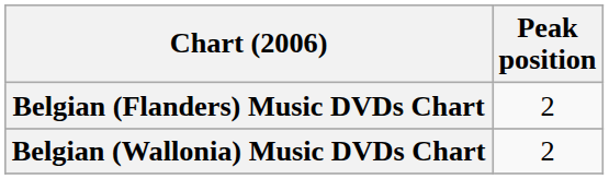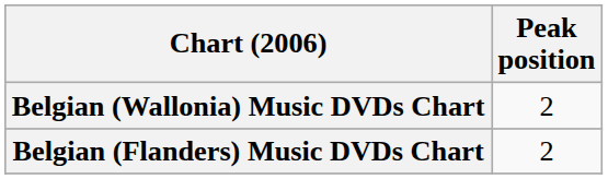 <table class="wikitable plainrowheaders sortable" style="text-align:center;" border="1">
 <tr>
 <th scope="col">Chart (2006)</th>
 <th scope="col">Peak<br>position</th>
 </tr>
 <tr>
+<th scope="row">Belgian (Wallonia) Music DVDs Chart</th>
+<td>2</td>
+</tr>
+<tr>
 <th scope="row">Belgian (Flanders) Music DVDs Chart</th>
 <td>2</td>
 </tr>
-<tr>
-<th scope="row">Belgian (Wallonia) Music DVDs Chart</th>
-<td>2</td>
-</tr>
 </table>
